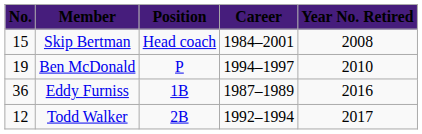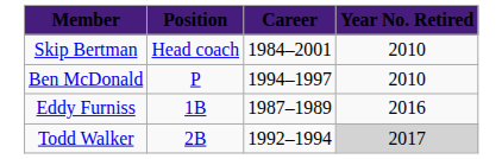 <table class="wikitable" style="margin: 1em auto 1em auto">
 <tr style="text-align:center;">
-<th style="background:#461D7C;" align="center"><span>No.</span></th>
 <th style="background:#461D7C;" align="center"><span>Member</span></th>
 <th style="background:#461D7C;" align="center"><span>Position</span></th>
 <th style="background:#461D7C;" align="center"><span>Career</span></th>
 <th style="background:#461D7C;" align="center"><span>Year No. Retired</span></th>
 </tr>
 <tr style="text-align:center;">
-<td>15</td>
 <td><a href='#'>Skip Bertman</a></td>
 <td><a href='#'>Head coach</a></td>
 <td>1984–2001</td>
-<td>2008</td>
+<td>2010</td>
 </tr>
 <tr style="text-align:center;">
-<td>19</td>
 <td><a href='#'>Ben McDonald</a></td>
 <td><a href='#'>P</a></td>
 <td>1994–1997</td>
 <td>2010</td>
 </tr>
 <tr style="text-align:center;">
-<td>36</td>
 <td><a href='#'>Eddy Furniss</a></td>
 <td><a href='#'>1B</a></td>
 <td>1987–1989</td>
 <td>2016</td>
 </tr>
 <tr style="text-align:center;">
-<td>12</td>
 <td><a href='#'>Todd Walker</a></td>
 <td><a href='#'>2B</a></td>
 <td>1992–1994</td>
-<td>2017</td>
+<td style="background: lightgrey;">2017</td>
 </tr>
 </table>
